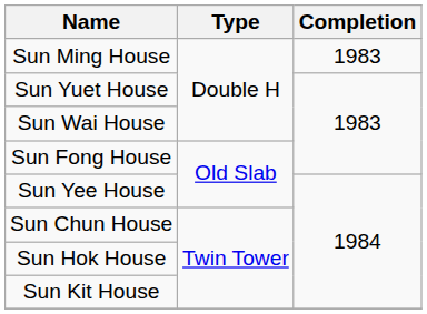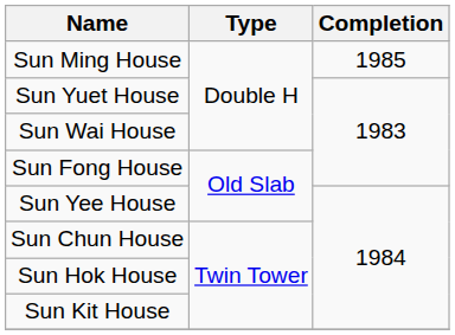 <table class="wikitable" style="text-align: center">
 <tr>
 <th>Name</th>
 <th>Type</th>
 <th>Completion</th>
 </tr>
 <tr>
 <td>Sun Ming House</td>
 <td rowspan="3">Double H</td>
-<td rowspan="1">1983</td>
+<td rowspan="1">1985</td>
 </tr>
 <tr>
 <td>Sun Yuet House</td>
 <td rowspan="3">1983</td>
 </tr>
 <tr>
 <td>Sun Wai House</td>
 </tr>
 <tr>
 <td>Sun Fong House</td>
 <td rowspan="2"><a href='#'>Old Slab</a></td>
 </tr>
 <tr>
 <td>Sun Yee House</td>
 <td rowspan="4">1984</td>
 </tr>
 <tr>
 <td>Sun Chun House</td>
 <td rowspan="3"><a href='#'>Twin Tower</a></td>
 </tr>
 <tr>
 <td>Sun Hok House</td>
 </tr>
 <tr>
 <td>Sun Kit House</td>
 </tr>
 <tr>
 </tr>
 </table>
